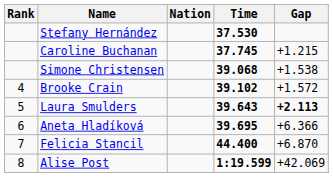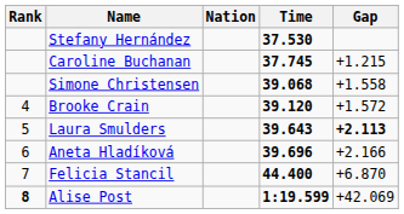 <table class=wikitable sortable style=text-align:center>
 <tr>
 <th>Rank</th>
 <th>Name</th>
 <th>Nation</th>
 <th>Time</th>
 <th>Gap</th>
 </tr>
 <tr>
 <td></td>
 <td align=left><a href='#'>Stefany Hernández</a></td>
 <td align=left></td>
 <td align=left><strong>37.530</strong></td>
 <td align=left></td>
 </tr>
 <tr>
 <td></td>
 <td align=left><a href='#'>Caroline Buchanan</a></td>
 <td align=left></td>
 <td align=left><strong>37.745</strong></td>
 <td align=left>+1.215</td>
 </tr>
 <tr>
 <td></td>
 <td align=left><a href='#'>Simone Christensen</a></td>
 <td align=left></td>
 <td align=left><strong>39.068</strong></td>
-<td align=left>+1.538</td>
+<td align=left>+1.558</td>
 </tr>
 <tr>
 <td>4</td>
 <td align=left><a href='#'>Brooke Crain</a></td>
 <td align=left></td>
-<td align=left><strong>39.102</strong></td>
+<td align=left><strong>39.120</strong></td>
 <td align=left>+1.572</td>
 </tr>
 <tr>
 <td>5</td>
 <td align=left><a href='#'>Laura Smulders</a></td>
 <td align=left></td>
 <td align=left><strong>39.643</strong></td>
 <td align=left><strong>+2.113</strong></td>
 </tr>
 <tr>
 <td>6</td>
 <td align=left><a href='#'>Aneta Hladíková</a></td>
 <td align=left></td>
-<td align=left><strong>39.695</strong></td>
-<td align=left>+6.366</td>
+<td align=left><strong>39.696</strong></td>
+<td align=left>+2.166</td>
 </tr>
 <tr>
 <td>7</td>
 <td align=left><a href='#'>Felicia Stancil</a></td>
 <td align=left></td>
 <td align=left><strong>44.400</strong></td>
 <td align=left>+6.870</td>
 </tr>
 <tr>
-<td>8</td>
+<td><strong>8</strong></td>
 <td align=left><a href='#'>Alise Post</a></td>
 <td align=left></td>
 <td align=left><strong>1:19.599</strong></td>
 <td align=left>+42.069</td>
 </tr>
 </table>
